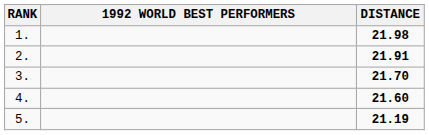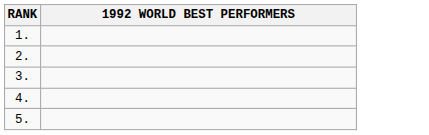 <table class="wikitable" style="border-collapse: collapse; font-size: 90%;">
 <tr>
 <th>RANK</th>
 <th align="center" style="width: 25em">1992 WORLD BEST PERFORMERS</th>
-<th align="center" style="width: 5em">DISTANCE</th>
 </tr>
 <tr>
 <td align="center">1.</td>
 <td></td>
-<td align="center"><strong>21.98</strong></td>
 </tr>
 <tr>
 <td align="center">2.</td>
 <td></td>
-<td align="center"><strong>21.91</strong></td>
 </tr>
 <tr>
 <td align="center">3.</td>
 <td></td>
-<td align="center"><strong>21.70</strong></td>
 </tr>
 <tr>
 <td align="center">4.</td>
 <td></td>
-<td align="center"><strong>21.60</strong></td>
 </tr>
 <tr>
 <td align="center">5.</td>
 <td></td>
-<td align="center"><strong>21.19</strong></td>
 </tr>
 </table>
